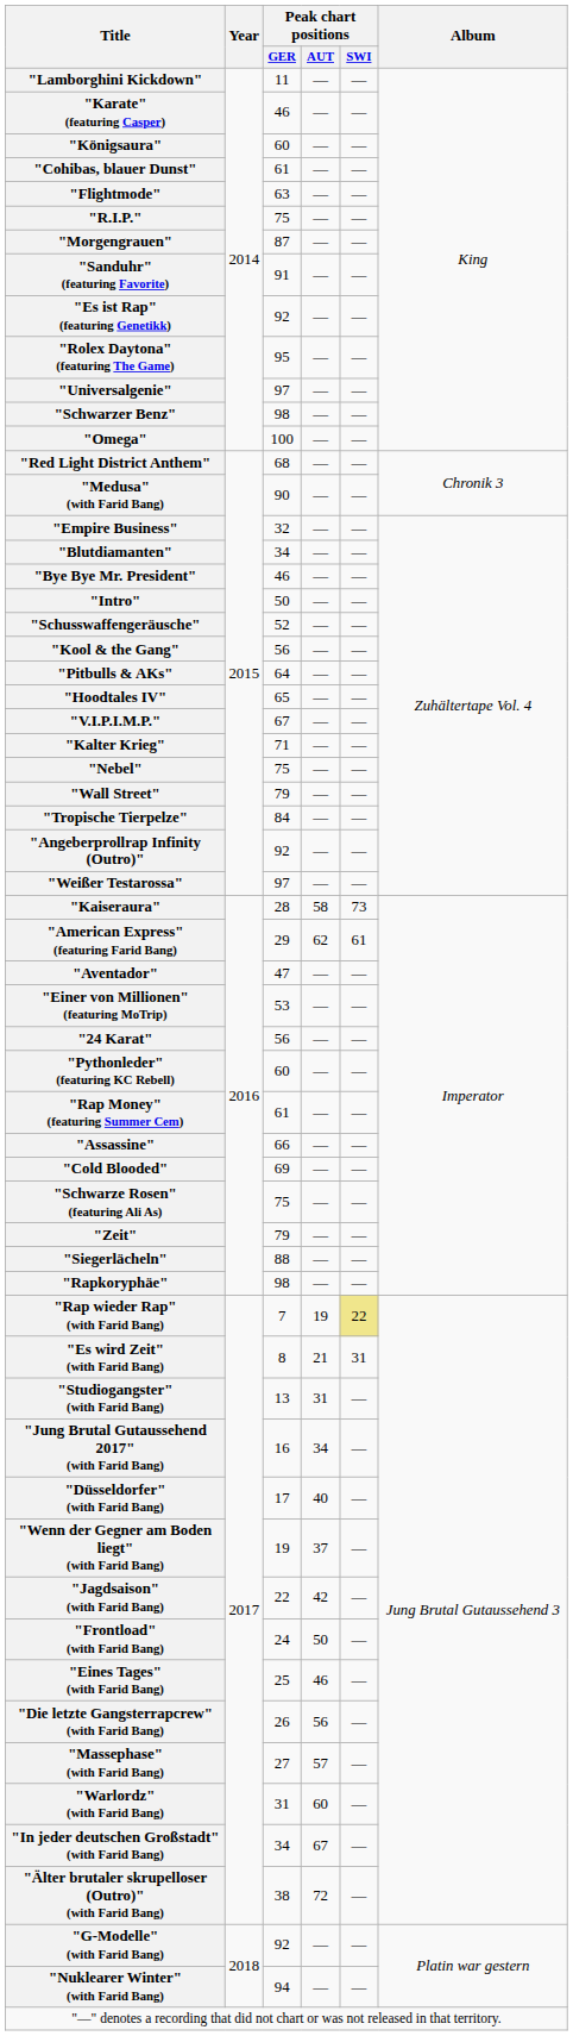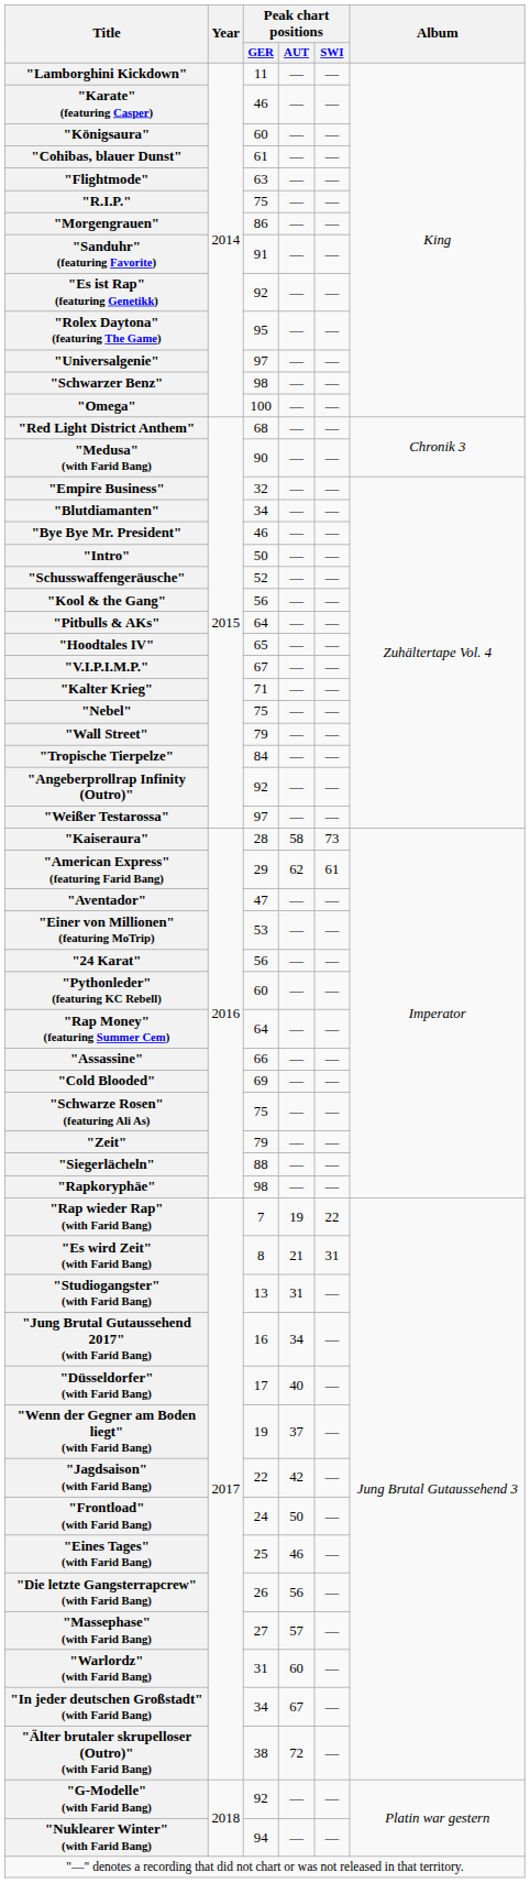 <table class="wikitable plainrowheaders" style="text-align:center;">
 <tr>
 <th scope="col" rowspan="2" style="width:14em;">Title</th>
 <th scope="col" rowspan="2" style="width:1em;">Year</th>
 <th scope="col" colspan="3">Peak chart positions</th>
 <th scope="col" rowspan="2" style="width:12em;">Album</th>
 </tr>
 <tr>
 <th style="width:2.5em; font-size:85%"><a href='#'>GER</a><br></th>
 <th style="width:2.5em; font-size:85%"><a href='#'>AUT</a><br></th>
 <th style="width:2.5em; font-size:85%"><a href='#'>SWI</a><br></th>
 </tr>
 <tr>
 <th scope="row">"Lamborghini Kickdown"</th>
 <td rowspan="13">2014</td>
 <td>11</td>
 <td>—</td>
 <td>—</td>
 <td rowspan="13"><em>King</em></td>
 </tr>
 <tr>
 <th scope="row">"Karate"<br><small>(featuring <a href='#'>Casper</a>)</small></th>
 <td>46</td>
 <td>—</td>
 <td>—</td>
 </tr>
 <tr>
 <th scope="row">"Königsaura"</th>
 <td>60</td>
 <td>—</td>
 <td>—</td>
 </tr>
 <tr>
 <th scope="row">"Cohibas, blauer Dunst"</th>
 <td>61</td>
 <td>—</td>
 <td>—</td>
 </tr>
 <tr>
 <th scope="row">"Flightmode"</th>
 <td>63</td>
 <td>—</td>
 <td>—</td>
 </tr>
 <tr>
 <th scope="row">"R.I.P."</th>
 <td>75</td>
 <td>—</td>
 <td>—</td>
 </tr>
 <tr>
 <th scope="row">"Morgengrauen"</th>
-<td>87</td>
+<td>86</td>
 <td>—</td>
 <td>—</td>
 </tr>
 <tr>
 <th scope="row">"Sanduhr"<br><small>(featuring <a href='#'>Favorite</a>)</small></th>
 <td>91</td>
 <td>—</td>
 <td>—</td>
 </tr>
 <tr>
 <th scope="row">"Es ist Rap"<br><small>(featuring <a href='#'>Genetikk</a>)</small></th>
 <td>92</td>
 <td>—</td>
 <td>—</td>
 </tr>
 <tr>
 <th scope="row">"Rolex Daytona"<br><small>(featuring <a href='#'>The Game</a>)</small></th>
 <td>95</td>
 <td>—</td>
 <td>—</td>
 </tr>
 <tr>
 <th scope="row">"Universalgenie"</th>
 <td>97</td>
 <td>—</td>
 <td>—</td>
 </tr>
 <tr>
 <th scope="row">"Schwarzer Benz"</th>
 <td>98</td>
 <td>—</td>
 <td>—</td>
 </tr>
 <tr>
 <th scope="row">"Omega"</th>
 <td>100</td>
 <td>—</td>
 <td>—</td>
 </tr>
 <tr>
 <th scope="row">"Red Light District Anthem"</th>
 <td rowspan="17">2015</td>
 <td>68</td>
 <td>—</td>
 <td>—</td>
 <td rowspan="2"><em>Chronik 3</em></td>
 </tr>
 <tr>
 <th scope="row">"Medusa"<br><small>(with Farid Bang)</small></th>
 <td>90</td>
 <td>—</td>
 <td>—</td>
 </tr>
 <tr>
 <th scope="row">"Empire Business"</th>
 <td>32</td>
 <td>—</td>
 <td>—</td>
 <td rowspan="15"><em>Zuhältertape Vol. 4</em></td>
 </tr>
 <tr>
 <th scope="row">"Blutdiamanten"</th>
 <td>34</td>
 <td>—</td>
 <td>—</td>
 </tr>
 <tr>
 <th scope="row">"Bye Bye Mr. President"</th>
 <td>46</td>
 <td>—</td>
 <td>—</td>
 </tr>
 <tr>
 <th scope="row">"Intro"</th>
 <td>50</td>
 <td>—</td>
 <td>—</td>
 </tr>
 <tr>
 <th scope="row">"Schusswaffengeräusche"</th>
 <td>52</td>
 <td>—</td>
 <td>—</td>
 </tr>
 <tr>
 <th scope="row">"Kool & the Gang"</th>
 <td>56</td>
 <td>—</td>
 <td>—</td>
 </tr>
 <tr>
 <th scope="row">"Pitbulls & AKs"</th>
 <td>64</td>
 <td>—</td>
 <td>—</td>
 </tr>
 <tr>
 <th scope="row">"Hoodtales IV"</th>
 <td>65</td>
 <td>—</td>
 <td>—</td>
 </tr>
 <tr>
 <th scope="row">"V.I.P.I.M.P."</th>
 <td>67</td>
 <td>—</td>
 <td>—</td>
 </tr>
 <tr>
 <th scope="row">"Kalter Krieg"</th>
 <td>71</td>
 <td>—</td>
 <td>—</td>
 </tr>
 <tr>
 <th scope="row">"Nebel"</th>
 <td>75</td>
 <td>—</td>
 <td>—</td>
 </tr>
 <tr>
 <th scope="row">"Wall Street"</th>
 <td>79</td>
 <td>—</td>
 <td>—</td>
 </tr>
 <tr>
 <th scope="row">"Tropische Tierpelze"</th>
 <td>84</td>
 <td>—</td>
 <td>—</td>
 </tr>
 <tr>
 <th scope="row">"Angeberprollrap Infinity (Outro)"</th>
 <td>92</td>
 <td>—</td>
 <td>—</td>
 </tr>
 <tr>
 <th scope="row">"Weißer Testarossa"</th>
 <td>97</td>
 <td>—</td>
 <td>—</td>
 </tr>
 <tr>
 <th scope="row">"Kaiseraura"</th>
 <td rowspan="13">2016</td>
 <td>28</td>
 <td>58</td>
 <td>73</td>
 <td rowspan="13"><em>Imperator</em></td>
 </tr>
 <tr>
 <th scope="row">"American Express"<br><small>(featuring Farid Bang)</small></th>
 <td>29</td>
 <td>62</td>
 <td>61</td>
 </tr>
 <tr>
 <th scope="row">"Aventador"</th>
 <td>47</td>
 <td>—</td>
 <td>—</td>
 </tr>
 <tr>
 <th scope="row">"Einer von Millionen"<br><small>(featuring MoTrip)</small></th>
 <td>53</td>
 <td>—</td>
 <td>—</td>
 </tr>
 <tr>
 <th scope="row">"24 Karat"</th>
 <td>56</td>
 <td>—</td>
 <td>—</td>
 </tr>
 <tr>
 <th scope="row">"Pythonleder"<br><small>(featuring KC Rebell)</small></th>
 <td>60</td>
 <td>—</td>
 <td>—</td>
 </tr>
 <tr>
 <th scope="row">"Rap Money"<br><small>(featuring <a href='#'>Summer Cem</a>)</small></th>
-<td>61</td>
+<td>64</td>
 <td>—</td>
 <td>—</td>
 </tr>
 <tr>
 <th scope="row">"Assassine"</th>
 <td>66</td>
 <td>—</td>
 <td>—</td>
 </tr>
 <tr>
 <th scope="row">"Cold Blooded"</th>
 <td>69</td>
 <td>—</td>
 <td>—</td>
 </tr>
 <tr>
 <th scope="row">"Schwarze Rosen"<br><small>(featuring Ali As)</small></th>
 <td>75</td>
 <td>—</td>
 <td>—</td>
 </tr>
 <tr>
 <th scope="row">"Zeit"</th>
 <td>79</td>
 <td>—</td>
 <td>—</td>
 </tr>
 <tr>
 <th scope="row">"Siegerlächeln"</th>
 <td>88</td>
 <td>—</td>
 <td>—</td>
 </tr>
 <tr>
 <th scope="row">"Rapkoryphäe"</th>
 <td>98</td>
 <td>—</td>
 <td>—</td>
 </tr>
 <tr>
 <th scope="row">"Rap wieder Rap"<br><small>(with Farid Bang)</small></th>
 <td rowspan="14">2017</td>
 <td>7</td>
 <td>19</td>
-<td style="background: khaki;">22</td>
+<td>22</td>
 <td rowspan="14"><em>Jung Brutal Gutaussehend 3</em></td>
 </tr>
 <tr>
 <th scope="row">"Es wird Zeit"<br><small>(with Farid Bang)</small></th>
 <td>8</td>
 <td>21</td>
 <td>31</td>
 </tr>
 <tr>
 <th scope="row">"Studiogangster"<br><small>(with Farid Bang)</small></th>
 <td>13</td>
 <td>31</td>
 <td>—</td>
 </tr>
 <tr>
 <th scope="row">"Jung Brutal Gutaussehend 2017"<br><small>(with Farid Bang)</small></th>
 <td>16</td>
 <td>34</td>
 <td>—</td>
 </tr>
 <tr>
 <th scope="row">"Düsseldorfer"<br><small>(with Farid Bang)</small></th>
 <td>17</td>
 <td>40</td>
 <td>—</td>
 </tr>
 <tr>
 <th scope="row">"Wenn der Gegner am Boden liegt"<br><small>(with Farid Bang)</small></th>
 <td>19</td>
 <td>37</td>
 <td>—</td>
 </tr>
 <tr>
 <th scope="row">"Jagdsaison"<br><small>(with Farid Bang)</small></th>
 <td>22</td>
 <td>42</td>
 <td>—</td>
 </tr>
 <tr>
 <th scope="row">"Frontload"<br><small>(with Farid Bang)</small></th>
 <td>24</td>
 <td>50</td>
 <td>—</td>
 </tr>
 <tr>
 <th scope="row">"Eines Tages"<br><small>(with Farid Bang)</small></th>
 <td>25</td>
 <td>46</td>
 <td>—</td>
 </tr>
 <tr>
 <th scope="row">"Die letzte Gangsterrapcrew"<br><small>(with Farid Bang)</small></th>
 <td>26</td>
 <td>56</td>
 <td>—</td>
 </tr>
 <tr>
 <th scope="row">"Massephase"<br><small>(with Farid Bang)</small></th>
 <td>27</td>
 <td>57</td>
 <td>—</td>
 </tr>
 <tr>
 <th scope="row">"Warlordz"<br><small>(with Farid Bang)</small></th>
 <td>31</td>
 <td>60</td>
 <td>—</td>
 </tr>
 <tr>
 <th scope="row">"In jeder deutschen Großstadt"<br><small>(with Farid Bang)</small></th>
 <td>34</td>
 <td>67</td>
 <td>—</td>
 </tr>
 <tr>
 <th scope="row">"Älter brutaler skrupelloser (Outro)"<br><small>(with Farid Bang)</small></th>
 <td>38</td>
 <td>72</td>
 <td>—</td>
 </tr>
 <tr>
 <th scope="row">"G-Modelle"<br><small>(with Farid Bang)</small></th>
 <td rowspan="2">2018</td>
 <td>92</td>
 <td>—</td>
 <td>—</td>
 <td rowspan="2"><em>Platin war gestern</em></td>
 </tr>
 <tr>
 <th scope="row">"Nuklearer Winter"<br><small>(with Farid Bang)</small></th>
 <td>94</td>
 <td>—</td>
 <td>—</td>
 </tr>
 <tr>
 <td colspan="6" style="font-size:90%">"—" denotes a recording that did not chart or was not released in that territory.</td>
 </tr>
 </table>
